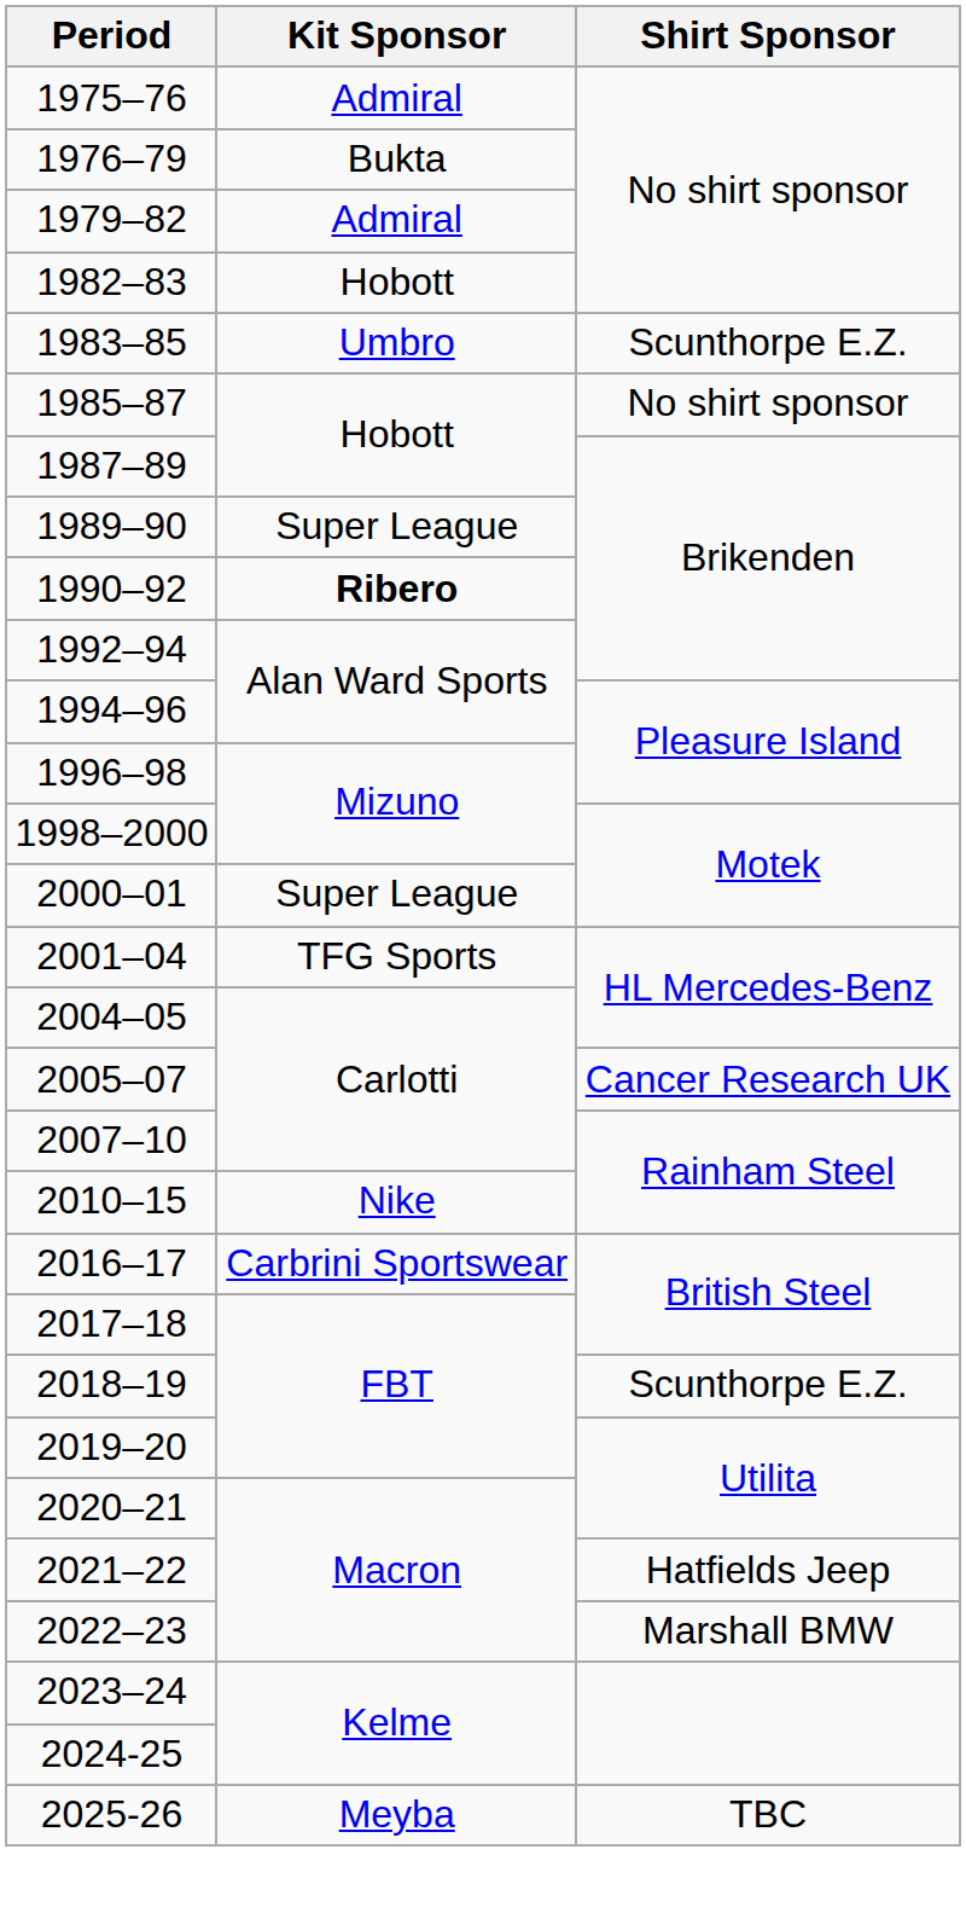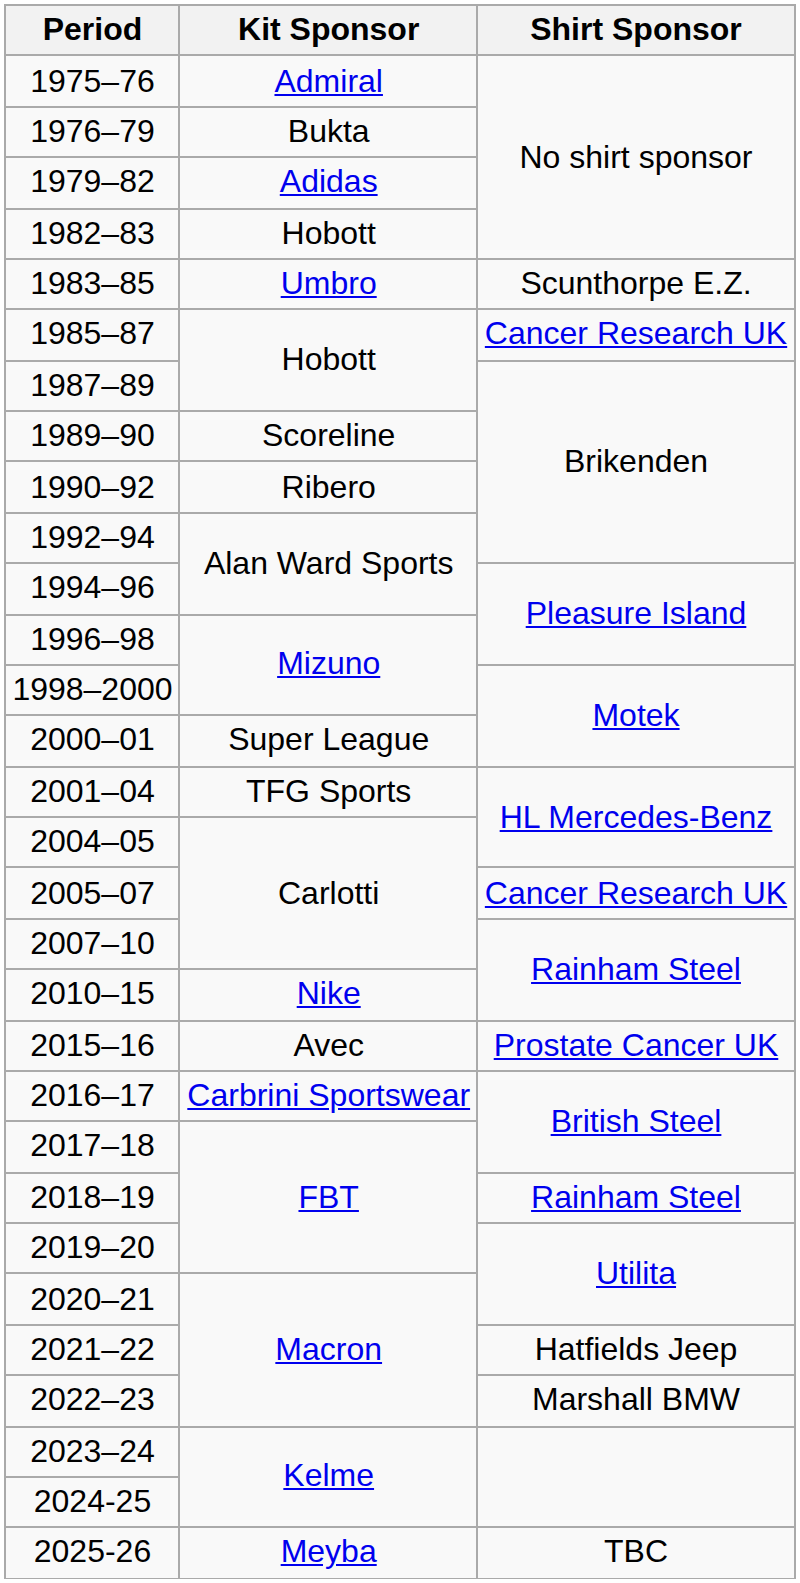 <table class="wikitable" style="text-align:center;margin-left:1em">
 <tr>
 <th>Period</th>
 <th>Kit Sponsor</th>
 <th>Shirt Sponsor</th>
 </tr>
 <tr>
 <td>1975–76</td>
 <td><a href='#'>Admiral</a></td>
 <td rowspan=4>No shirt sponsor</td>
 </tr>
 <tr>
 <td>1976–79</td>
 <td>Bukta</td>
 </tr>
 <tr>
 <td>1979–82</td>
-<td><a href='#'>Admiral</a></td>
+<td><a href='#'>Adidas</a></td>
 </tr>
 <tr>
 <td>1982–83</td>
 <td>Hobott</td>
 </tr>
 <tr>
 <td>1983–85</td>
 <td><a href='#'>Umbro</a></td>
 <td>Scunthorpe E.Z.</td>
 </tr>
 <tr>
 <td>1985–87</td>
 <td rowspan=2>Hobott</td>
-<td>No shirt sponsor</td>
+<td><a href='#'>Cancer Research UK</a></td>
 </tr>
 <tr>
 <td>1987–89</td>
 <td rowspan=4>Brikenden</td>
 </tr>
 <tr>
 <td>1989–90</td>
-<td>Super League</td>
+<td>Scoreline</td>
 </tr>
 <tr>
 <td>1990–92</td>
-<td><strong>Ribero</strong></td>
+<td>Ribero</td>
 </tr>
 <tr>
 <td>1992–94</td>
 <td rowspan=2>Alan Ward Sports</td>
 </tr>
 <tr>
 <td>1994–96</td>
 <td rowspan=2><a href='#'>Pleasure Island</a></td>
 </tr>
 <tr>
 <td>1996–98</td>
 <td rowspan=2><a href='#'>Mizuno</a></td>
 </tr>
 <tr>
 <td>1998–2000</td>
 <td rowspan="2"><a href='#'>Motek</a></td>
 </tr>
 <tr>
 <td>2000–01</td>
 <td>Super League</td>
 </tr>
 <tr>
 <td>2001–04</td>
 <td>TFG Sports</td>
 <td rowspan=2><a href='#'>HL Mercedes-Benz</a></td>
 </tr>
 <tr>
 <td>2004–05</td>
 <td rowspan=3>Carlotti</td>
 </tr>
 <tr>
 <td>2005–07</td>
 <td><a href='#'>Cancer Research UK</a></td>
 </tr>
 <tr>
 <td>2007–10</td>
 <td rowspan=2><a href='#'>Rainham Steel</a></td>
 </tr>
 <tr>
 <td>2010–15</td>
 <td><a href='#'>Nike</a></td>
 </tr>
 <tr>
+<td>2015–16</td>
+<td>Avec</td>
+<td><a href='#'>Prostate Cancer UK</a></td>
+</tr>
+<tr>
 <td>2016–17</td>
 <td><a href='#'>Carbrini Sportswear</a></td>
 <td rowspan="2"><a href='#'>British Steel</a></td>
 </tr>
 <tr>
 <td>2017–18</td>
 <td rowspan="3"><a href='#'>FBT</a></td>
 </tr>
 <tr>
 <td>2018–19</td>
-<td>Scunthorpe E.Z.</td>
+<td><a href='#'>Rainham Steel</a></td>
 </tr>
 <tr>
 <td>2019–20</td>
 <td rowspan="2"><a href='#'>Utilita</a></td>
 </tr>
 <tr>
 <td>2020–21</td>
 <td rowspan="3"><a href='#'>Macron</a></td>
 </tr>
 <tr>
 <td>2021–22</td>
 <td>Hatfields Jeep</td>
 </tr>
 <tr>
 <td>2022–23</td>
 <td>Marshall BMW</td>
 </tr>
 <tr>
 <td>2023–24</td>
 <td rowspan="2"><a href='#'>Kelme</a></td>
 <td rowspan="2"></td>
 </tr>
 <tr>
 <td>2024-25</td>
 </tr>
 <tr>
 <td>2025-26</td>
 <td><a href='#'>Meyba</a></td>
 <td>TBC</td>
 </tr>
 </table>
